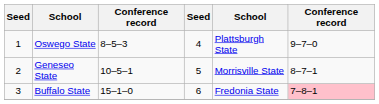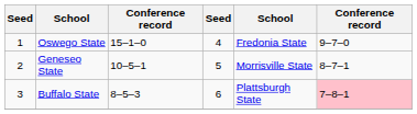 <table class="wikitable">
 <tr>
 <th>Seed</th>
 <th>School</th>
 <th>Conference record</th>
 <th>Seed</th>
 <th>School</th>
 <th>Conference record</th>
 </tr>
 <tr>
 <td align=center>1</td>
 <td><a href='#'>Oswego State</a></td>
-<td>8–5–3</td>
+<td>15–1–0</td>
 <td align=center>4</td>
-<td><a href='#'>Plattsburgh State</a></td>
+<td><a href='#'>Fredonia State</a></td>
 <td>9–7–0</td>
 </tr>
 <tr>
 <td align=center>2</td>
 <td><a href='#'>Geneseo State</a></td>
 <td>10–5–1</td>
 <td align=center>5</td>
 <td><a href='#'>Morrisville State</a></td>
 <td>8–7–1</td>
 </tr>
 <tr>
 <td align=center>3</td>
 <td><a href='#'>Buffalo State</a></td>
-<td>15–1–0</td>
+<td>8–5–3</td>
 <td align=center>6</td>
-<td><a href='#'>Fredonia State</a></td>
+<td><a href='#'>Plattsburgh State</a></td>
 <td style="background: pink;">7–8–1</td>
 </tr>
 <tr>
 </tr>
 </table>
